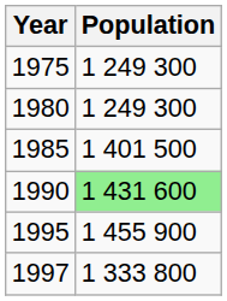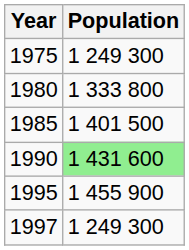 <table class="wikitable">
 <tr>
 <th>Year</th>
 <th>Population</th>
 </tr>
 <tr>
 <td>1975</td>
 <td>1 249 300</td>
 </tr>
 <tr>
 <td>1980</td>
-<td>1 249 300</td>
+<td>1 333 800</td>
 </tr>
 <tr>
 <td>1985</td>
 <td>1 401 500</td>
 </tr>
 <tr>
 <td>1990</td>
 <td style="background: lightgreen;">1 431 600</td>
 </tr>
 <tr>
 <td>1995</td>
 <td>1 455 900</td>
 </tr>
 <tr>
 <td>1997</td>
-<td>1 333 800</td>
+<td>1 249 300</td>
 </tr>
 </table>
